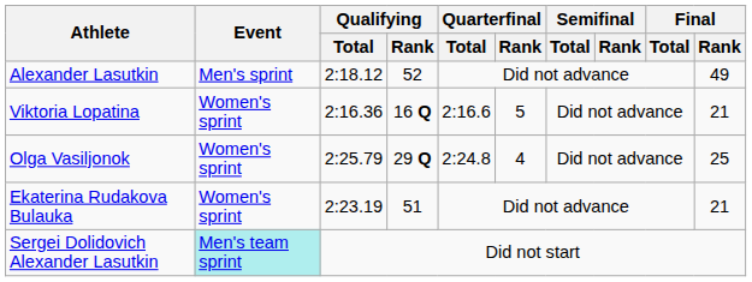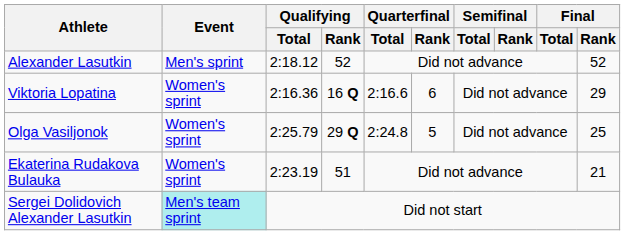 <table class="wikitable" style="font-size:90%">
 <tr>
 <th rowspan="2">Athlete</th>
 <th rowspan="2">Event</th>
 <th colspan="2">Qualifying</th>
 <th colspan="2">Quarterfinal</th>
 <th colspan="2">Semifinal</th>
 <th colspan="2">Final</th>
 </tr>
 <tr>
 <th>Total</th>
 <th>Rank</th>
 <th>Total</th>
 <th>Rank</th>
 <th>Total</th>
 <th>Rank</th>
 <th>Total</th>
 <th>Rank</th>
 </tr>
 <tr>
 <td><a href='#'>Alexander Lasutkin</a></td>
 <td><a href='#'>Men's sprint</a></td>
 <td align="center">2:18.12</td>
 <td align="center">52</td>
 <td colspan=5 align="center">Did not advance</td>
-<td align="center">49</td>
+<td align="center">52</td>
 </tr>
 <tr>
 <td><a href='#'>Viktoria Lopatina</a></td>
 <td><a href='#'>Women's sprint</a></td>
 <td align="center">2:16.36</td>
 <td align="center">16 <strong>Q</strong></td>
 <td align="center">2:16.6</td>
-<td align="center">5</td>
+<td align="center">6</td>
 <td colspan=3 align="center">Did not advance</td>
-<td align="center">21</td>
+<td align="center">29</td>
 </tr>
 <tr>
 <td><a href='#'>Olga Vasiljonok</a></td>
 <td><a href='#'>Women's sprint</a></td>
 <td align="center">2:25.79</td>
 <td align="center">29 <strong>Q</strong></td>
 <td align="center">2:24.8</td>
-<td align="center">4</td>
+<td align="center">5</td>
 <td colspan=3 align="center">Did not advance</td>
 <td align="center">25</td>
 </tr>
 <tr>
 <td><a href='#'>Ekaterina Rudakova Bulauka</a></td>
 <td><a href='#'>Women's sprint</a></td>
 <td align="center">2:23.19</td>
 <td align="center">51</td>
 <td colspan=5 align="center">Did not advance</td>
 <td align="center">21</td>
 </tr>
 <tr>
 <td><a href='#'>Sergei Dolidovich</a> <br><a href='#'>Alexander Lasutkin</a></td>
 <td style="background: paleturquoise;"><a href='#'>Men's team sprint</a></td>
 <td colspan=8 align="center">Did not start</td>
 </tr>
 </table>
